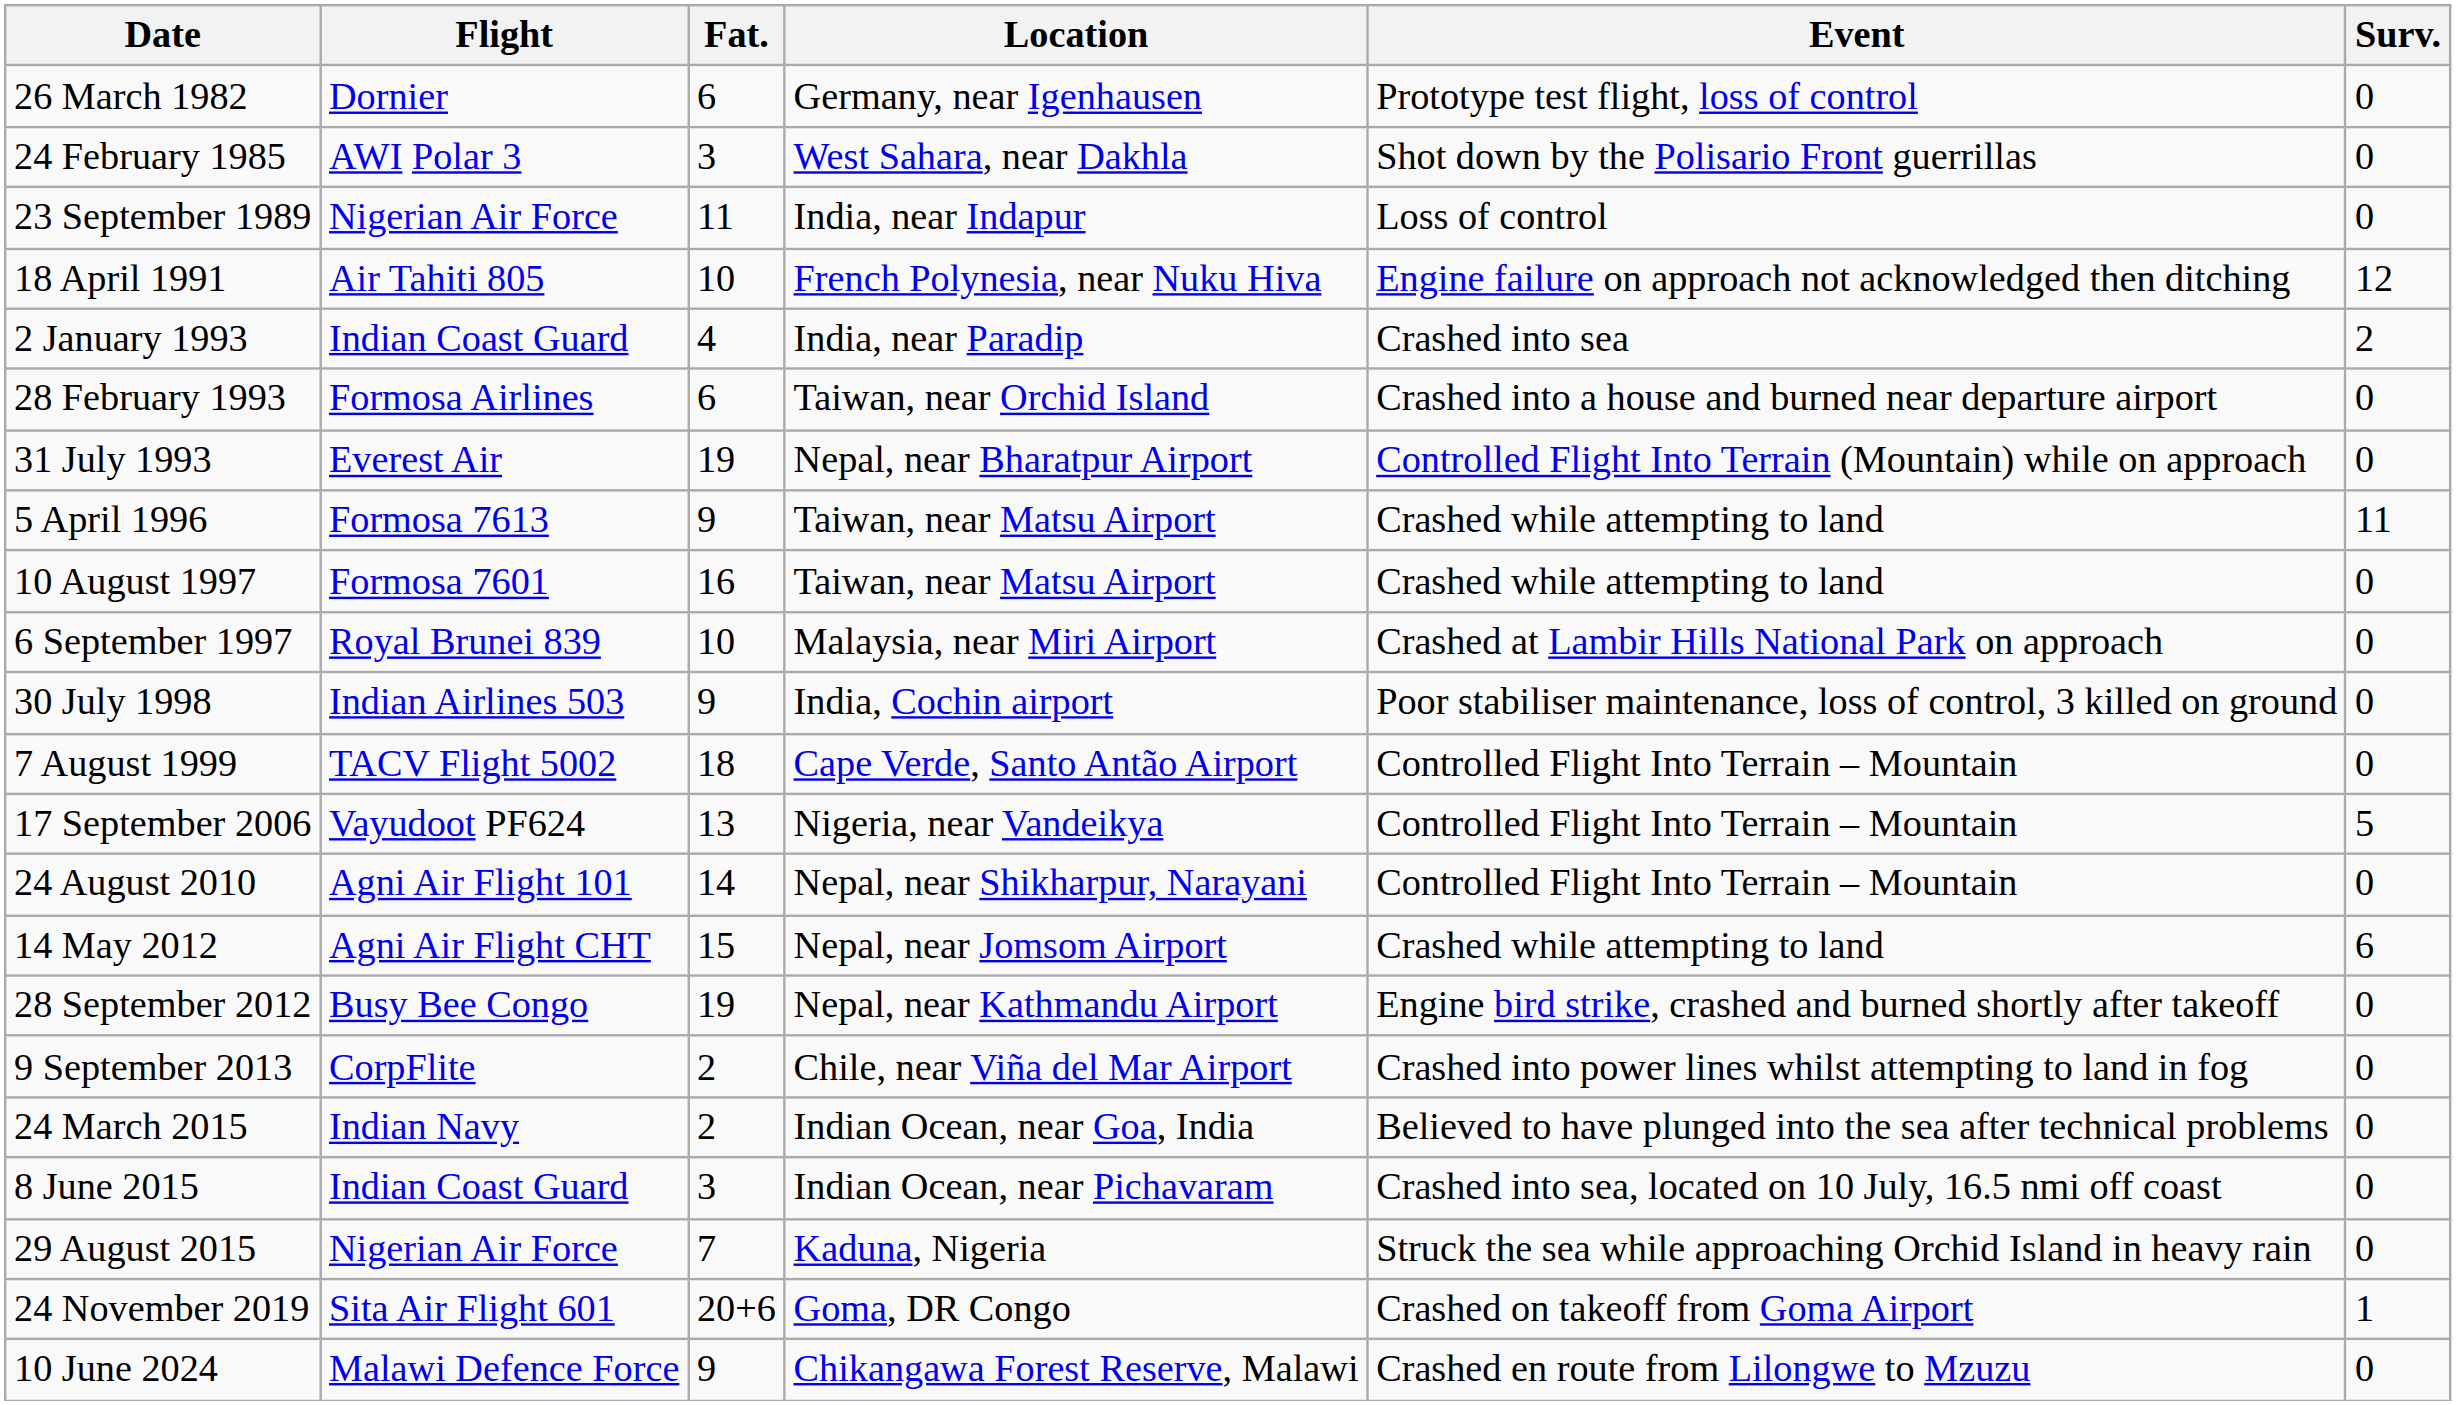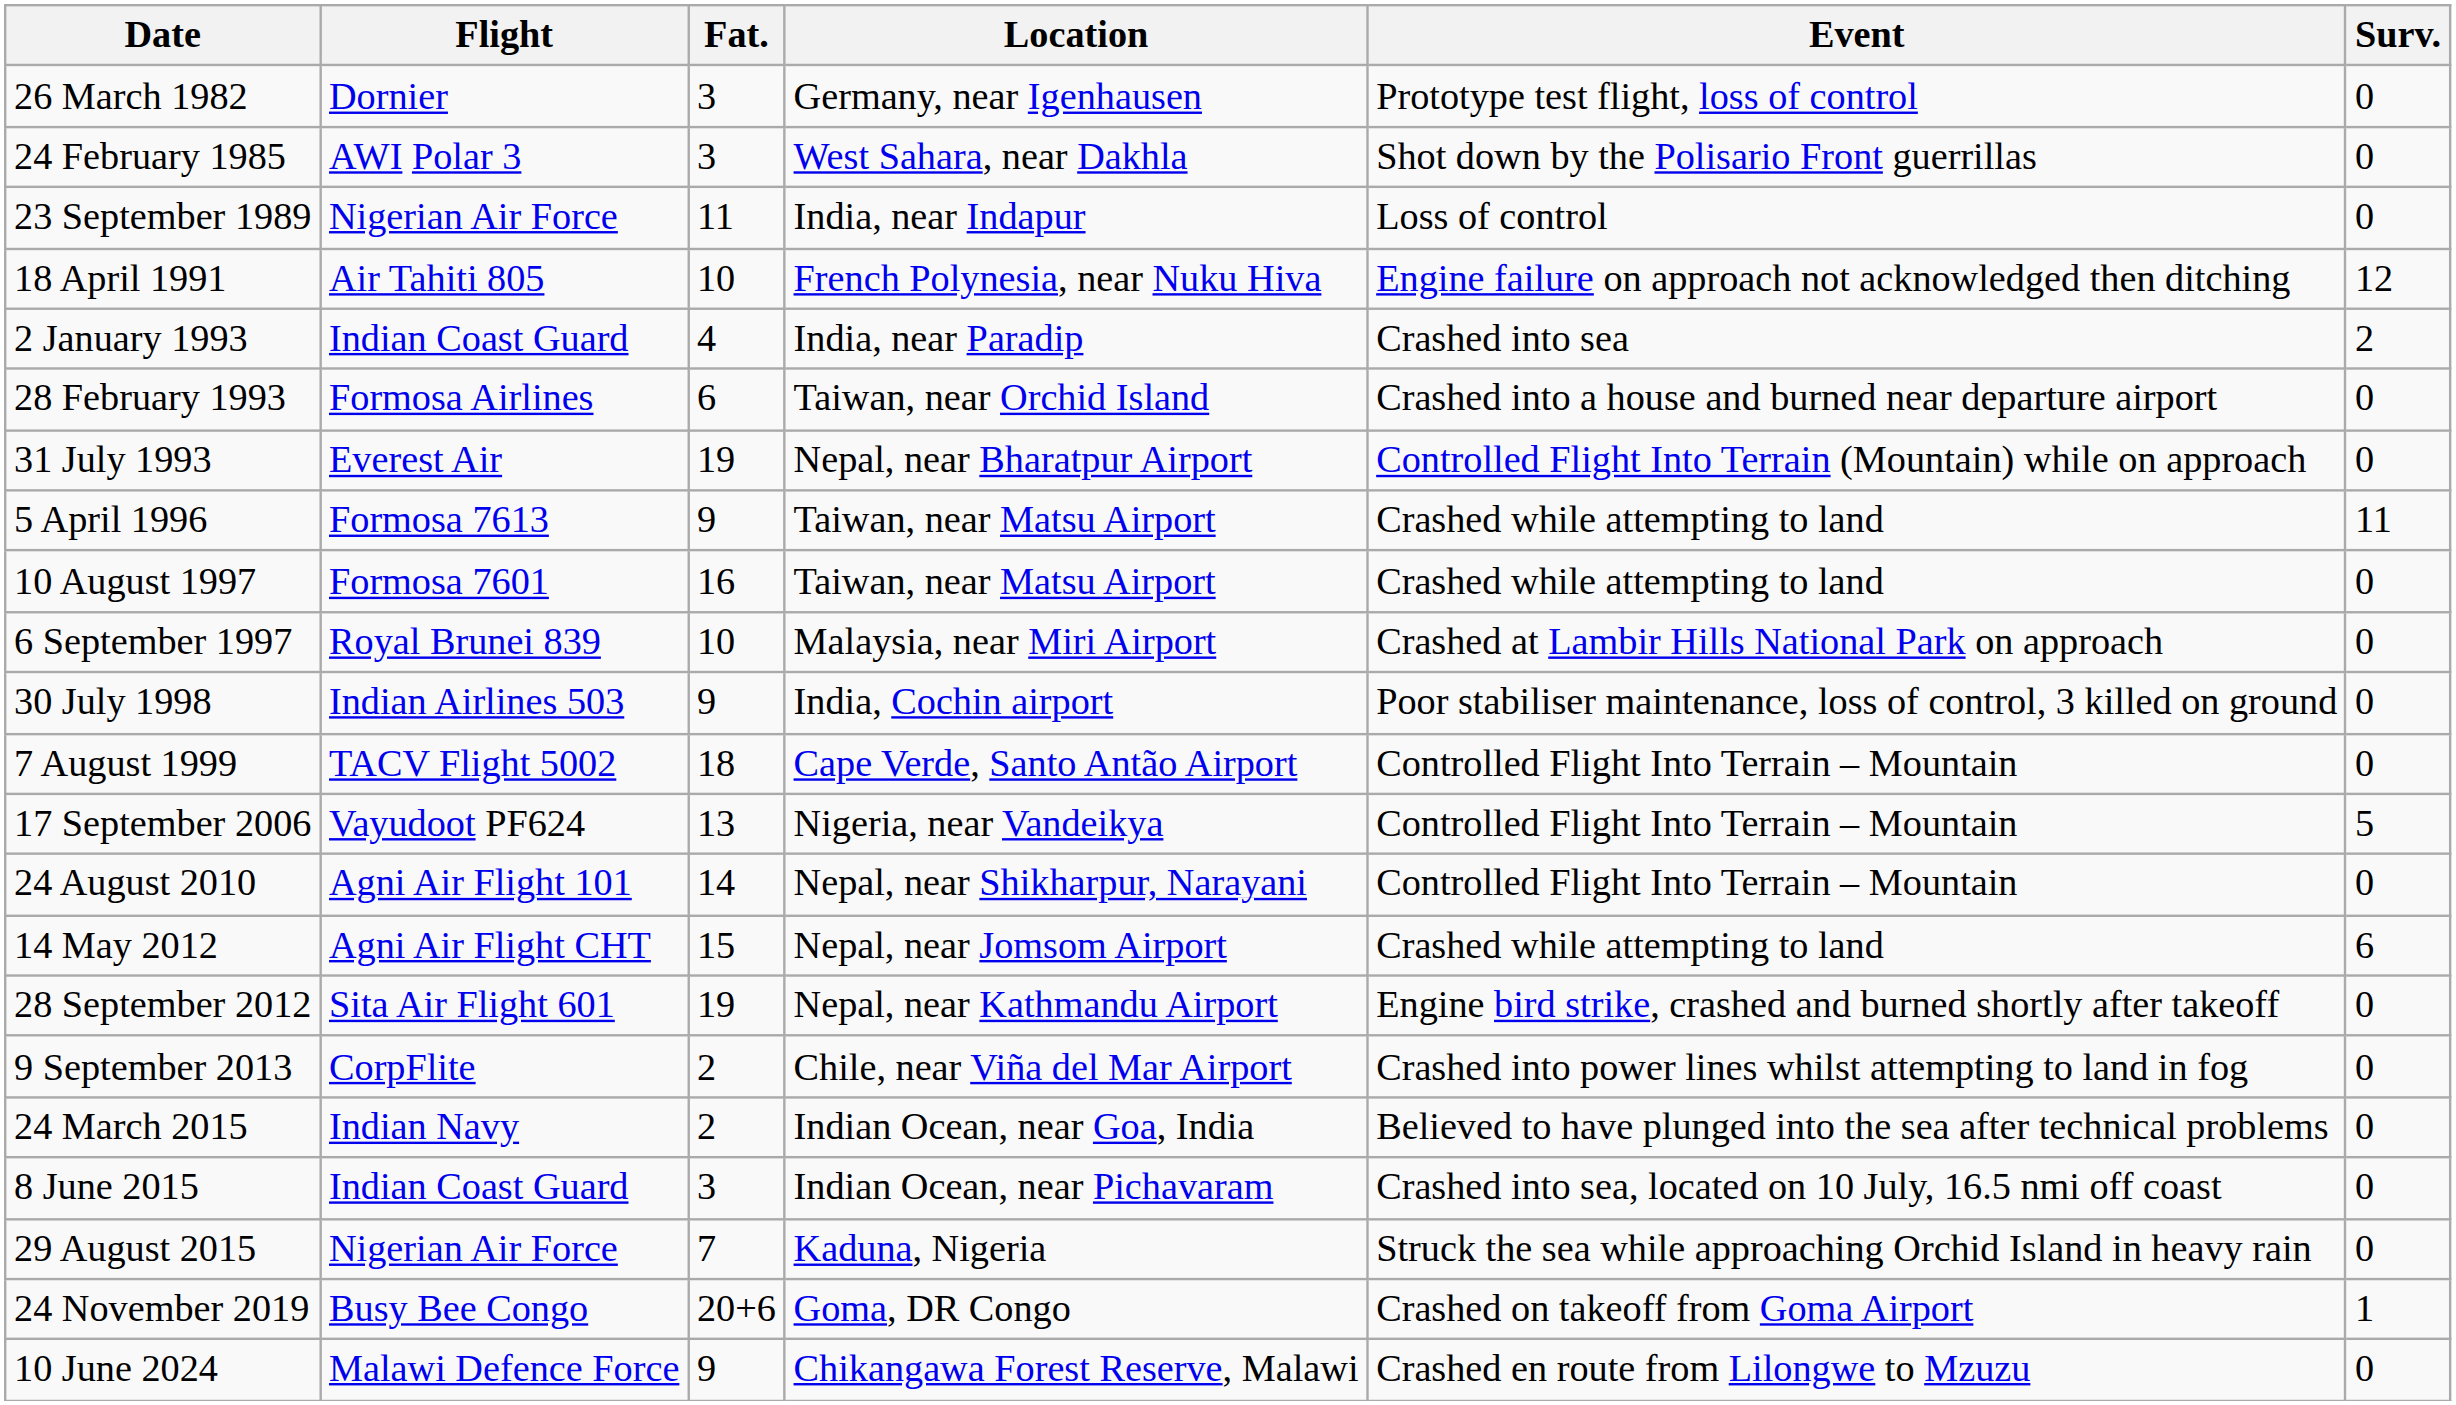 <table class="wikitable sortable">
 <tr>
 <th>Date</th>
 <th>Flight</th>
 <th>Fat.</th>
 <th>Location</th>
 <th>Event</th>
 <th>Surv.</th>
 </tr>
 <tr>
 <td>26 March 1982</td>
 <td><a href='#'>Dornier</a></td>
-<td>6</td>
+<td>3</td>
 <td>Germany, near <a href='#'>Igenhausen</a></td>
 <td>Prototype test flight, <a href='#'>loss of control</a></td>
 <td>0</td>
 </tr>
 <tr>
 <td>24 February 1985</td>
 <td><a href='#'>AWI</a> <a href='#'>Polar 3</a></td>
 <td>3</td>
 <td><a href='#'>West Sahara</a>, near <a href='#'>Dakhla</a></td>
 <td>Shot down by the <a href='#'>Polisario Front</a> guerrillas</td>
 <td>0</td>
 </tr>
 <tr>
 <td>23 September 1989</td>
 <td><a href='#'>Nigerian Air Force</a></td>
 <td>11</td>
 <td>India, near <a href='#'>Indapur</a></td>
 <td>Loss of control</td>
 <td>0</td>
 </tr>
 <tr>
 <td>18 April 1991</td>
 <td><a href='#'>Air Tahiti 805</a></td>
 <td>10</td>
 <td><a href='#'>French Polynesia</a>, near <a href='#'>Nuku Hiva</a></td>
 <td><a href='#'>Engine failure</a> on approach not acknowledged then ditching</td>
 <td>12</td>
 </tr>
 <tr>
 <td>2 January 1993</td>
 <td><a href='#'>Indian Coast Guard</a></td>
 <td>4</td>
 <td>India, near <a href='#'>Paradip</a></td>
 <td>Crashed into sea</td>
 <td>2</td>
 </tr>
 <tr>
 <td>28 February 1993</td>
 <td><a href='#'>Formosa Airlines</a></td>
 <td>6</td>
 <td>Taiwan, near <a href='#'>Orchid Island</a></td>
 <td>Crashed into a house and burned near departure airport</td>
 <td>0</td>
 </tr>
 <tr>
 <td>31 July 1993</td>
 <td><a href='#'>Everest Air</a></td>
 <td>19</td>
 <td>Nepal, near <a href='#'>Bharatpur Airport</a></td>
 <td><a href='#'>Controlled Flight Into Terrain</a> (Mountain) while on approach</td>
 <td>0</td>
 </tr>
 <tr>
 <td>5 April 1996</td>
 <td><a href='#'>Formosa 7613</a></td>
 <td>9</td>
 <td>Taiwan, near <a href='#'>Matsu Airport</a></td>
 <td>Crashed while attempting to land</td>
 <td>11</td>
 </tr>
 <tr>
 <td>10 August 1997</td>
 <td><a href='#'>Formosa 7601</a></td>
 <td>16</td>
 <td>Taiwan, near <a href='#'>Matsu Airport</a></td>
 <td>Crashed while attempting to land</td>
 <td>0</td>
 </tr>
 <tr>
 <td>6 September 1997</td>
 <td><a href='#'>Royal Brunei 839</a></td>
 <td>10</td>
 <td>Malaysia, near <a href='#'>Miri Airport</a></td>
 <td>Crashed at <a href='#'>Lambir Hills National Park</a> on approach</td>
 <td>0</td>
 </tr>
 <tr>
 <td>30 July 1998</td>
 <td><a href='#'>Indian Airlines 503</a></td>
 <td>9</td>
 <td>India, <a href='#'>Cochin airport</a></td>
 <td>Poor stabiliser maintenance, loss of control, 3 killed on ground</td>
 <td>0</td>
 </tr>
 <tr>
 <td>7 August 1999</td>
 <td><a href='#'>TACV Flight 5002</a></td>
 <td>18</td>
 <td><a href='#'>Cape Verde</a>, <a href='#'>Santo Antão Airport</a></td>
 <td>Controlled Flight Into Terrain – Mountain</td>
 <td>0</td>
 </tr>
 <tr>
 <td>17 September 2006</td>
 <td><a href='#'>Vayudoot</a> PF624</td>
 <td>13</td>
 <td>Nigeria, near <a href='#'>Vandeikya</a></td>
 <td>Controlled Flight Into Terrain – Mountain</td>
 <td>5</td>
 </tr>
 <tr>
 <td>24 August 2010</td>
 <td><a href='#'>Agni Air Flight 101</a></td>
 <td>14</td>
 <td>Nepal, near <a href='#'>Shikharpur, Narayani</a></td>
 <td>Controlled Flight Into Terrain – Mountain</td>
 <td>0</td>
 </tr>
 <tr>
 <td>14 May 2012</td>
 <td><a href='#'>Agni Air Flight CHT</a></td>
 <td>15</td>
 <td>Nepal, near <a href='#'>Jomsom Airport</a></td>
 <td>Crashed while attempting to land</td>
 <td>6</td>
 </tr>
 <tr>
 <td>28 September 2012</td>
-<td><a href='#'>Busy Bee Congo</a></td>
+<td><a href='#'>Sita Air Flight 601</a></td>
 <td>19</td>
 <td>Nepal, near <a href='#'>Kathmandu Airport</a></td>
 <td>Engine <a href='#'>bird strike</a>, crashed and burned shortly after takeoff</td>
 <td>0</td>
 </tr>
 <tr>
 <td>9 September 2013</td>
 <td><a href='#'>CorpFlite</a></td>
 <td>2</td>
 <td>Chile, near <a href='#'>Viña del Mar Airport</a></td>
 <td>Crashed into power lines whilst attempting to land in fog</td>
 <td>0</td>
 </tr>
 <tr>
 <td>24 March 2015</td>
 <td><a href='#'>Indian Navy</a></td>
 <td>2</td>
 <td>Indian Ocean, near <a href='#'>Goa</a>, India</td>
 <td>Believed to have plunged into the sea after technical problems</td>
 <td>0</td>
 </tr>
 <tr>
 <td>8 June 2015</td>
 <td><a href='#'>Indian Coast Guard</a></td>
 <td>3</td>
 <td>Indian Ocean, near <a href='#'>Pichavaram</a></td>
 <td>Crashed into sea, located on 10 July, 16.5 nmi off coast</td>
 <td>0</td>
 </tr>
 <tr>
 <td>29 August 2015</td>
 <td><a href='#'>Nigerian Air Force</a></td>
 <td>7</td>
 <td><a href='#'>Kaduna</a>, Nigeria</td>
 <td>Struck the sea while approaching Orchid Island in heavy rain</td>
 <td>0</td>
 </tr>
 <tr>
 <td>24 November 2019</td>
-<td><a href='#'>Sita Air Flight 601</a></td>
+<td><a href='#'>Busy Bee Congo</a></td>
 <td>20+6</td>
 <td><a href='#'>Goma</a>, DR Congo</td>
 <td>Crashed on takeoff from <a href='#'>Goma Airport</a></td>
 <td>1</td>
 </tr>
 <tr>
 <td>10 June 2024</td>
 <td><a href='#'>Malawi Defence Force</a></td>
 <td>9</td>
 <td><a href='#'>Chikangawa Forest Reserve</a>, Malawi</td>
 <td>Crashed en route from <a href='#'>Lilongwe</a> to <a href='#'>Mzuzu</a></td>
 <td>0</td>
 </tr>
 </table>
